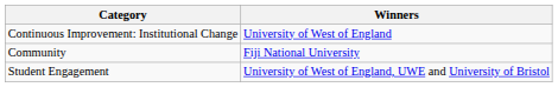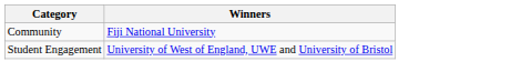 <table class="wikitable">
 <tr>
 <th>Category</th>
 <th>Winners</th>
-</tr>
-<tr>
-<td>Continuous Improvement: Institutional Change</td>
-<td> <a href='#'>University of West of England</a></td>
 </tr>
 <tr>
 <td>Community</td>
 <td> <a href='#'>Fiji National University</a></td>
 </tr>
 <tr>
 <td>Student Engagement</td>
 <td> <a href='#'>University of West of England, UWE</a> and <a href='#'>University of Bristol</a></td>
 </tr>
 </table>
